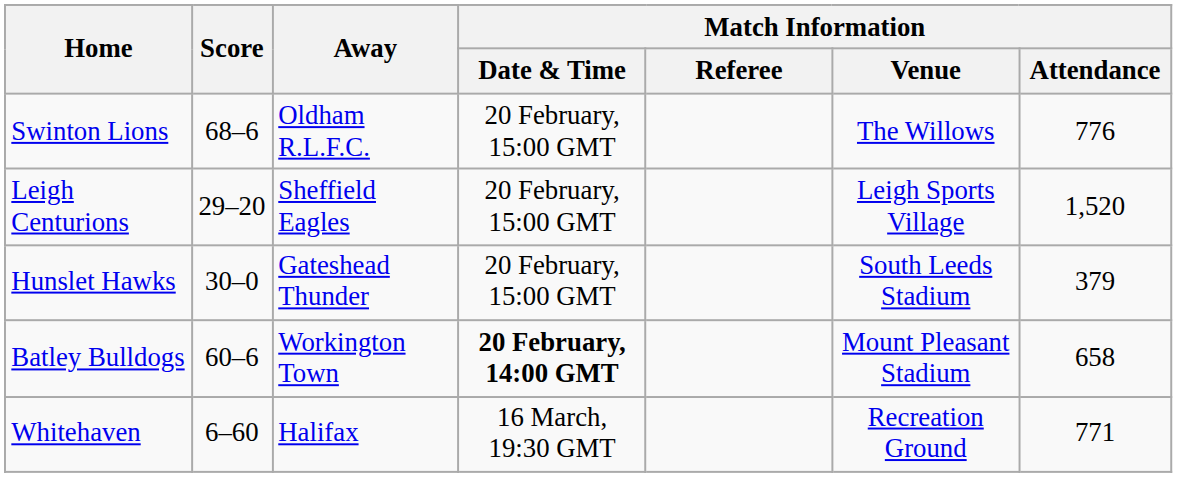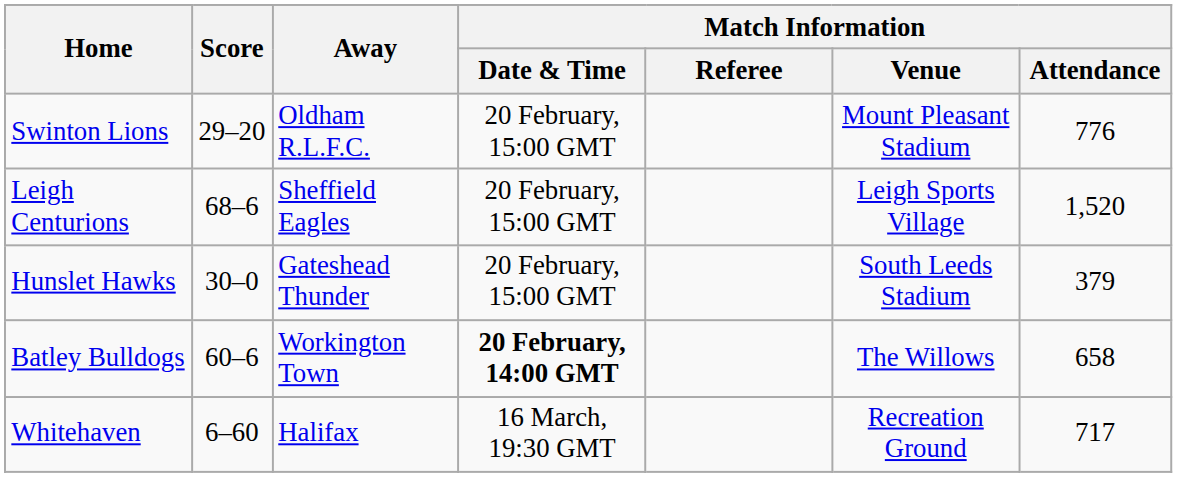 <table class="wikitable" style="text-align: center; font-size:85%;"  cellpadding=3 cellspacing=0 width=95%>
 <tr>
 <th rowspan=2 width=15%>Home</th>
 <th rowspan=2 width=5%>Score</th>
 <th rowspan=2 width=15%>Away</th>
 <th colspan=4>Match Information</th>
 </tr>
 <tr>
 <th width=15%>Date & Time</th>
 <th width=15%>Referee</th>
 <th width=15%>Venue</th>
 <th width=10%>Attendance</th>
 </tr>
 <tr>
 <td align=left> <a href='#'>Swinton Lions</a></td>
-<td>68–6</td>
+<td>29–20</td>
 <td align=left> <a href='#'>Oldham R.L.F.C.</a></td>
 <td>20 February, 15:00 GMT</td>
 <td></td>
-<td><a href='#'>The Willows</a></td>
+<td><a href='#'>Mount Pleasant Stadium</a></td>
 <td>776</td>
 </tr>
 <tr>
 <td align=left> <a href='#'>Leigh Centurions</a></td>
-<td>29–20</td>
+<td>68–6</td>
 <td align=left> <a href='#'>Sheffield Eagles</a></td>
 <td>20 February, 15:00 GMT</td>
 <td></td>
 <td><a href='#'>Leigh Sports Village</a></td>
 <td>1,520</td>
 </tr>
 <tr>
 <td align=left> <a href='#'>Hunslet Hawks</a></td>
 <td>30–0</td>
 <td align=left> <a href='#'>Gateshead Thunder</a></td>
 <td>20 February, 15:00 GMT</td>
 <td></td>
 <td><a href='#'>South Leeds Stadium</a></td>
 <td>379</td>
 </tr>
 <tr>
 <td align=left> <a href='#'>Batley Bulldogs</a></td>
 <td>60–6</td>
 <td align=left> <a href='#'>Workington Town</a></td>
 <td><strong>20 February, 14:00 GMT</strong></td>
 <td></td>
-<td><a href='#'>Mount Pleasant Stadium</a></td>
+<td><a href='#'>The Willows</a></td>
 <td>658</td>
 </tr>
 <tr>
 <td align=left> <a href='#'>Whitehaven</a></td>
 <td>6–60</td>
 <td align=left> <a href='#'>Halifax</a></td>
 <td>16 March, 19:30 GMT</td>
 <td></td>
 <td><a href='#'>Recreation Ground</a></td>
-<td>771</td>
+<td>717</td>
 </tr>
 </table>
